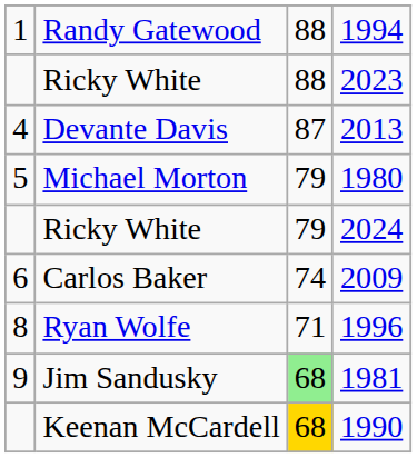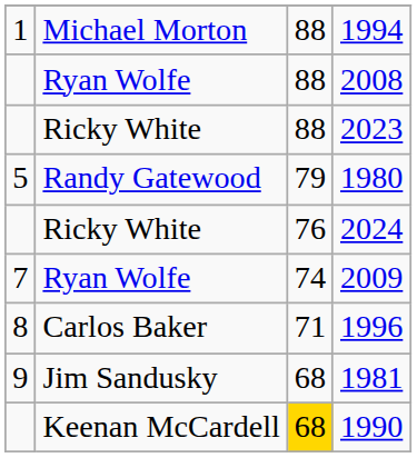 <table class="wikitable">
 <tr>
 </tr>
 <tr>
 <td>1</td>
-<td><a href='#'>Randy Gatewood</a></td>
+<td><a href='#'>Michael Morton</a></td>
 <td>88</td>
 <td><a href='#'>1994</a></td>
+</tr>
+<tr>
+<td></td>
+<td><a href='#'>Ryan Wolfe</a></td>
+<td>88</td>
+<td><a href='#'>2008</a></td>
 </tr>
 <tr>
 <td></td>
 <td>Ricky White</td>
 <td>88</td>
 <td><a href='#'>2023</a></td>
 </tr>
 <tr>
-<td>4</td>
-<td><a href='#'>Devante Davis</a></td>
-<td>87</td>
-<td><a href='#'>2013</a></td>
-</tr>
-<tr>
 <td>5</td>
-<td><a href='#'>Michael Morton</a></td>
+<td><a href='#'>Randy Gatewood</a></td>
 <td>79</td>
 <td><a href='#'>1980</a></td>
 </tr>
 <tr>
 <td></td>
 <td>Ricky White</td>
-<td>79</td>
+<td>76</td>
 <td><a href='#'>2024</a></td>
 </tr>
 <tr>
-<td>6</td>
-<td>Carlos Baker</td>
+<td>7</td>
+<td><a href='#'>Ryan Wolfe</a></td>
 <td>74</td>
 <td><a href='#'>2009</a></td>
 </tr>
 <tr>
 <td>8</td>
-<td><a href='#'>Ryan Wolfe</a></td>
+<td>Carlos Baker</td>
 <td>71</td>
 <td><a href='#'>1996</a></td>
 </tr>
 <tr>
 <td>9</td>
 <td>Jim Sandusky</td>
-<td style="background: lightgreen;">68</td>
+<td>68</td>
 <td><a href='#'>1981</a></td>
 </tr>
 <tr>
 <td></td>
 <td>Keenan McCardell</td>
 <td style="background: gold;">68</td>
 <td><a href='#'>1990</a></td>
 </tr>
 </table>
